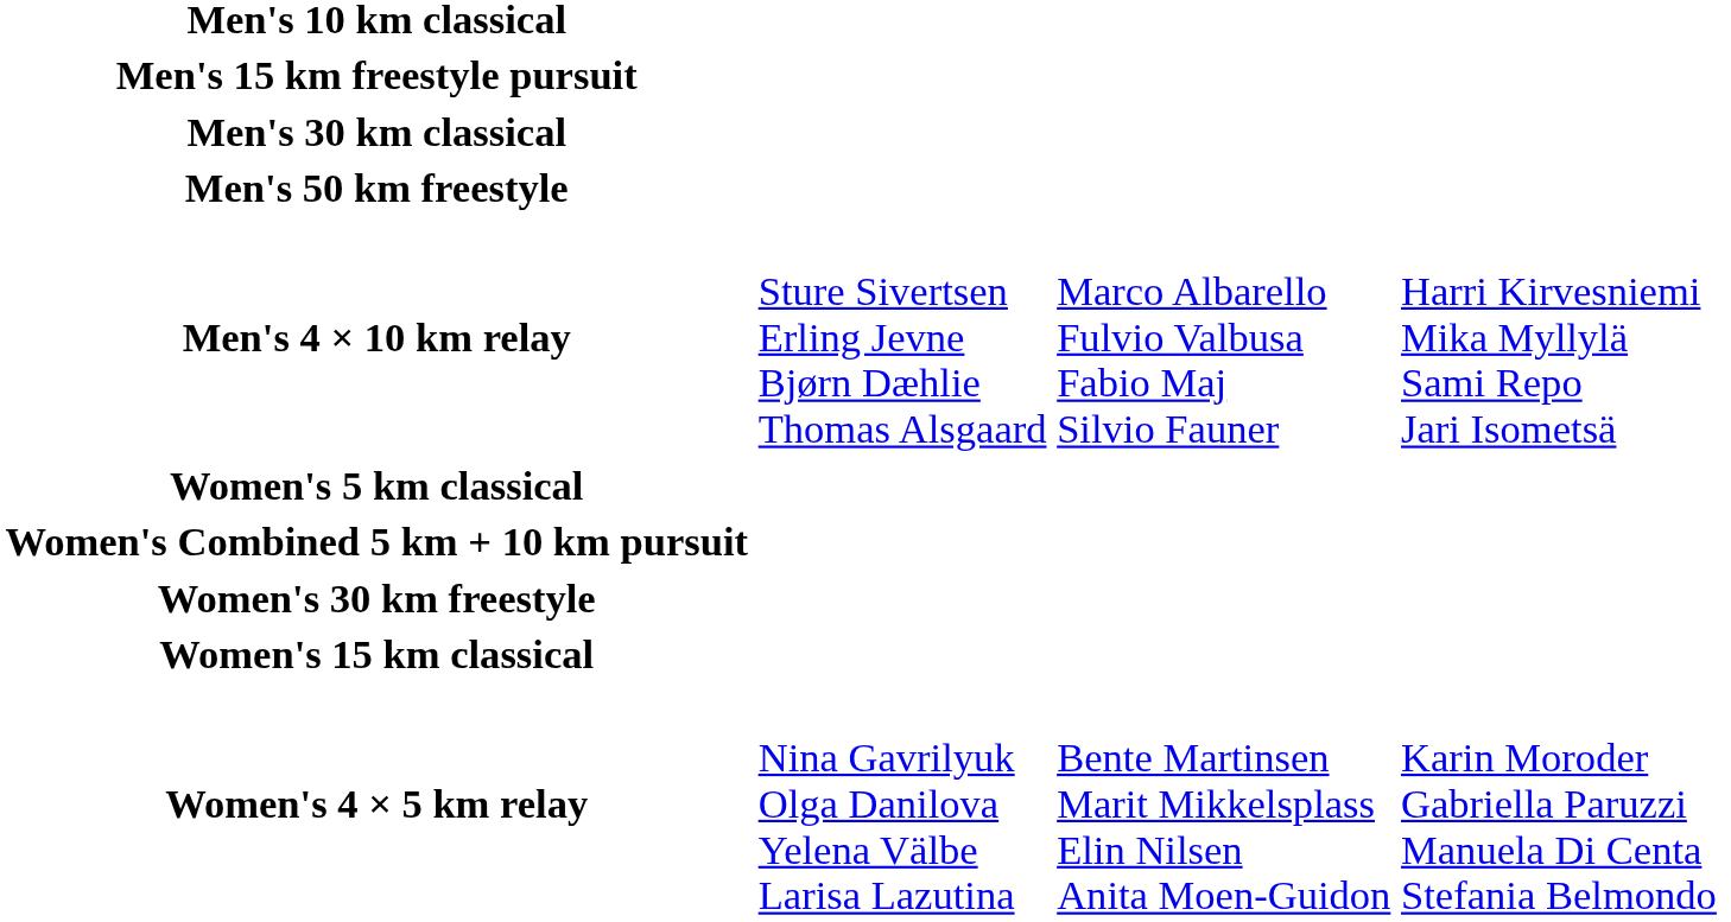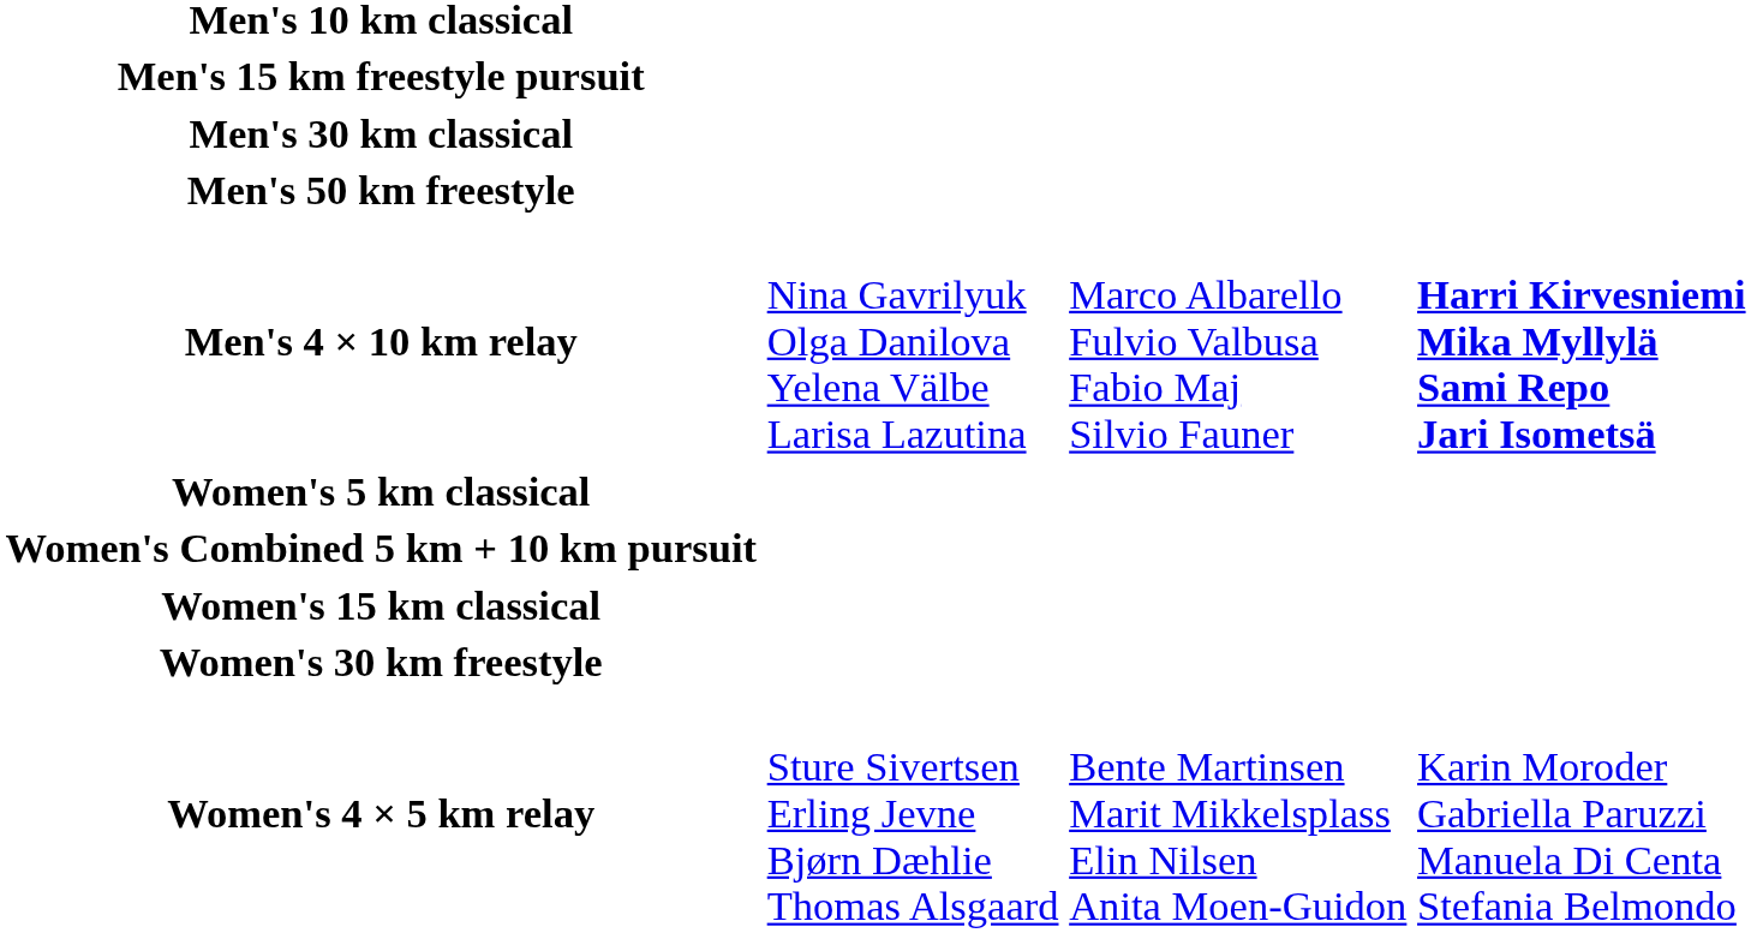 <table>
 <tr>
 <th scope="row">Men's 10 km classical<br></th>
 <td></td>
 <td></td>
 <td></td>
 </tr>
 <tr>
 <th scope="row">Men's 15 km freestyle pursuit<br></th>
 <td></td>
 <td></td>
 <td></td>
 </tr>
 <tr>
 <th scope="row">Men's 30 km classical<br></th>
 <td></td>
 <td></td>
 <td></td>
 </tr>
 <tr>
 <th scope="row">Men's 50 km freestyle<br></th>
 <td></td>
 <td></td>
 <td></td>
 </tr>
 <tr>
 <th scope="row">Men's 4 × 10 km relay<br></th>
-<td><br><a href='#'>Sture Sivertsen</a><br><a href='#'>Erling Jevne</a><br><a href='#'>Bjørn Dæhlie</a><br><a href='#'>Thomas Alsgaard</a></td>
+<td><br> <a href='#'>Nina Gavrilyuk</a><br> <a href='#'>Olga Danilova</a><br> <a href='#'>Yelena Välbe</a><br> <a href='#'>Larisa Lazutina</a></td>
 <td><br><a href='#'>Marco Albarello</a><br><a href='#'>Fulvio Valbusa</a><br><a href='#'>Fabio Maj</a><br><a href='#'>Silvio Fauner</a></td>
-<td><br><a href='#'>Harri Kirvesniemi</a><br><a href='#'>Mika Myllylä</a><br><a href='#'>Sami Repo</a><br><a href='#'>Jari Isometsä</a></td>
+<td><strong><br><a href='#'>Harri Kirvesniemi</a><br><a href='#'>Mika Myllylä</a><br><a href='#'>Sami Repo</a><br><a href='#'>Jari Isometsä</a></strong></td>
 </tr>
 <tr>
 <th scope="row">Women's 5 km classical<br></th>
 <td></td>
 <td></td>
 <td></td>
 </tr>
 <tr>
 <th scope="row">Women's Combined 5 km + 10 km pursuit<br></th>
 <td></td>
 <td></td>
 <td></td>
 </tr>
 <tr>
+<th scope="row">Women's 15 km classical<br></th>
+<td></td>
+<td></td>
+<td></td>
+</tr>
+<tr>
 <th scope="row">Women's 30 km freestyle<br></th>
 <td></td>
 <td></td>
 <td></td>
 </tr>
 <tr>
-<th scope="row">Women's 15 km classical<br></th>
-<td></td>
-<td></td>
-<td></td>
-</tr>
-<tr>
 <th scope="row">Women's 4 × 5 km relay<br></th>
-<td><br> <a href='#'>Nina Gavrilyuk</a><br> <a href='#'>Olga Danilova</a><br> <a href='#'>Yelena Välbe</a><br> <a href='#'>Larisa Lazutina</a></td>
+<td><br><a href='#'>Sture Sivertsen</a><br><a href='#'>Erling Jevne</a><br><a href='#'>Bjørn Dæhlie</a><br><a href='#'>Thomas Alsgaard</a></td>
 <td><br> <a href='#'>Bente Martinsen</a><br> <a href='#'>Marit Mikkelsplass</a><br> <a href='#'>Elin Nilsen</a><br> <a href='#'>Anita Moen-Guidon</a></td>
 <td><br> <a href='#'>Karin Moroder</a><br> <a href='#'>Gabriella Paruzzi</a><br> <a href='#'>Manuela Di Centa</a><br> <a href='#'>Stefania Belmondo</a></td>
 </tr>
 </table>
